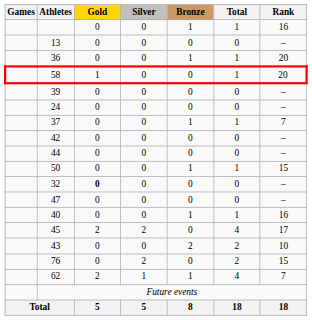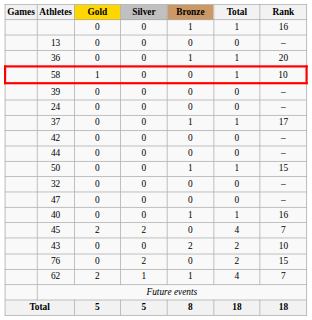 <table class="wikitable" style="text-align:center; font-size:80%;">
 <tr>
 <th>Games</th>
 <th>Athletes</th>
 <td style="background:gold; width:4.5em; font-weight:bold;">Gold</td>
 <td style="background:silver; width:4.5em; font-weight:bold;">Silver</td>
 <td style="background:#cc9966; width:4.5em; font-weight:bold;">Bronze</td>
 <th style="width:4.5em; font-weight:bold;">Total</th>
 <th style="width:4.5em; font-weight:bold;">Rank</th>
 </tr>
 <tr>
 <td align=left></td>
 <td></td>
 <td>0</td>
 <td>0</td>
 <td>1</td>
 <td>1</td>
 <td>16</td>
 </tr>
 <tr>
 <td align=left></td>
 <td>13</td>
 <td>0</td>
 <td>0</td>
 <td>0</td>
 <td>0</td>
 <td>–</td>
 </tr>
 <tr>
 <td align=left></td>
 <td>36</td>
 <td>0</td>
 <td>0</td>
 <td>1</td>
 <td>1</td>
 <td>20</td>
 </tr>
 <tr style="border: 3px solid red">
 <td align=left></td>
 <td>58</td>
 <td>1</td>
 <td>0</td>
 <td>0</td>
 <td>1</td>
-<td>20</td>
+<td>10</td>
 </tr>
 <tr>
 <td align=left></td>
 <td>39</td>
 <td>0</td>
 <td>0</td>
 <td>0</td>
 <td>0</td>
 <td>–</td>
 </tr>
 <tr>
 <td align=left></td>
 <td>24</td>
 <td>0</td>
 <td>0</td>
 <td>0</td>
 <td>0</td>
 <td>–</td>
 </tr>
 <tr>
 <td align=left></td>
 <td>37</td>
 <td>0</td>
 <td>0</td>
 <td>1</td>
 <td>1</td>
-<td>7</td>
+<td>17</td>
 </tr>
 <tr>
 <td align=left></td>
 <td>42</td>
 <td>0</td>
 <td>0</td>
 <td>0</td>
 <td>0</td>
 <td>–</td>
 </tr>
 <tr>
 <td align=left></td>
 <td>44</td>
 <td>0</td>
 <td>0</td>
 <td>0</td>
 <td>0</td>
 <td>–</td>
 </tr>
 <tr>
 <td align=left></td>
 <td>50</td>
 <td>0</td>
 <td>0</td>
 <td>1</td>
 <td>1</td>
 <td>15</td>
 </tr>
 <tr>
 <td align=left></td>
 <td>32</td>
-<td><strong>0</strong></td>
+<td>0</td>
 <td>0</td>
 <td>0</td>
 <td>0</td>
 <td>–</td>
 </tr>
 <tr>
 <td align=left></td>
 <td>47</td>
 <td>0</td>
 <td>0</td>
 <td>0</td>
 <td>0</td>
 <td>–</td>
 </tr>
 <tr>
 <td align=left></td>
 <td>40</td>
 <td>0</td>
 <td>0</td>
 <td>1</td>
 <td>1</td>
 <td>16</td>
 </tr>
 <tr>
 <td align=left></td>
 <td>45</td>
 <td>2</td>
 <td>2</td>
 <td>0</td>
 <td>4</td>
-<td>17</td>
+<td>7</td>
 </tr>
 <tr>
 <td align=left></td>
 <td>43</td>
 <td>0</td>
 <td>0</td>
 <td>2</td>
 <td>2</td>
 <td>10</td>
 </tr>
 <tr>
 <td align=left></td>
 <td>76</td>
 <td>0</td>
 <td>2</td>
 <td>0</td>
 <td>2</td>
 <td>15</td>
 </tr>
 <tr>
 <td align=left></td>
 <td>62</td>
 <td>2</td>
 <td>1</td>
 <td>1</td>
 <td>4</td>
 <td>7</td>
 </tr>
 <tr>
 <td align=left></td>
 <td rowspan=1 colspan=6><em>Future events</em></td>
 </tr>
 <tr>
 <th colspan=2>Total</th>
 <th>5</th>
 <th>5</th>
 <th>8</th>
 <th>18</th>
 <th>18</th>
 </tr>
 </table>
